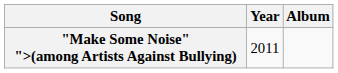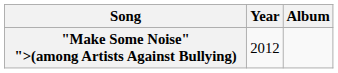 <table class="wikitable plainrowheaders" style="text-align:center;" border="1">
 <tr>
 <th scope="col" style="width:16em;">Song</th>
 <th scope="col">Year</th>
 <th scope="col">Album</th>
 </tr>
 <tr>
 <th scope="row">"Make Some Noise"<br><span>">(among Artists Against Bullying)</span></th>
-<td>2011</td>
+<td>2012</td>
 <td></td>
 </tr>
 </table>
